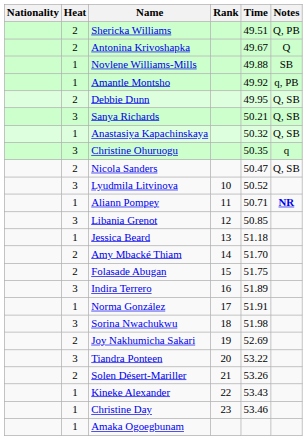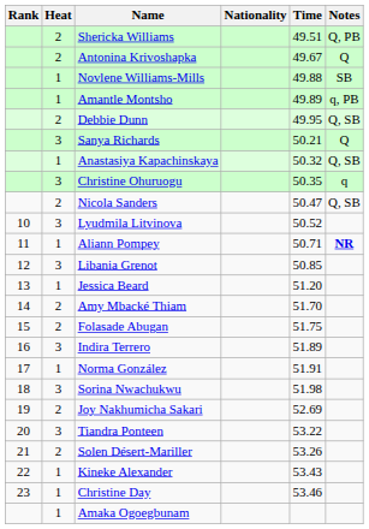 <table class="wikitable sortable" style="text-align:center">
 <tr>
-<th>Nationality</th>
+<th>Rank</th>
 <th>Heat</th>
 <th>Name</th>
-<th>Rank</th>
+<th>Nationality</th>
 <th>Time</th>
 <th>Notes</th>
 </tr>
 <tr bgcolor=ccffcc>
-<td align=left></td>
+<td></td>
 <td>2</td>
 <td align=left><a href='#'>Shericka Williams</a></td>
-<td></td>
+<td align=left></td>
 <td>49.51</td>
 <td>Q, PB</td>
 </tr>
 <tr bgcolor=ccffcc>
-<td align=left></td>
+<td></td>
 <td>2</td>
 <td align=left><a href='#'>Antonina Krivoshapka</a></td>
-<td></td>
+<td align=left></td>
 <td>49.67</td>
 <td>Q</td>
 </tr>
 <tr bgcolor=ccffcc>
-<td align=left></td>
+<td></td>
 <td>1</td>
 <td align=left><a href='#'>Novlene Williams-Mills</a></td>
-<td></td>
+<td align=left></td>
 <td>49.88</td>
 <td>SB</td>
 </tr>
 <tr bgcolor=ccffcc>
-<td align=left></td>
+<td></td>
 <td>1</td>
 <td align=left><a href='#'>Amantle Montsho</a></td>
-<td></td>
-<td>49.92</td>
+<td align=left></td>
+<td>49.89</td>
 <td>q, PB</td>
 </tr>
 <tr bgcolor=ddffdd>
-<td align=left></td>
+<td></td>
 <td>2</td>
 <td align=left><a href='#'>Debbie Dunn</a></td>
-<td></td>
+<td align=left></td>
 <td>49.95</td>
 <td>Q, SB</td>
 </tr>
 <tr bgcolor=ccffcc>
-<td align=left></td>
+<td></td>
 <td>3</td>
 <td align=left><a href='#'>Sanya Richards</a></td>
-<td></td>
+<td align=left></td>
 <td>50.21</td>
-<td>Q, SB</td>
+<td>Q</td>
 </tr>
 <tr bgcolor=ddffdd>
-<td align=left></td>
+<td></td>
 <td>1</td>
 <td align=left><a href='#'>Anastasiya Kapachinskaya</a></td>
-<td></td>
+<td align=left></td>
 <td>50.32</td>
 <td>Q, SB</td>
 </tr>
 <tr bgcolor=ccffcc>
-<td align=left></td>
+<td></td>
 <td>3</td>
 <td align=left><a href='#'>Christine Ohuruogu</a></td>
-<td></td>
+<td align=left></td>
 <td>50.35</td>
 <td>q</td>
 </tr>
 <tr>
-<td align=left></td>
+<td></td>
 <td>2</td>
 <td align=left><a href='#'>Nicola Sanders</a></td>
-<td></td>
+<td align=left></td>
 <td>50.47</td>
 <td>Q, SB</td>
 </tr>
 <tr>
-<td align=left></td>
+<td>10</td>
 <td>3</td>
 <td align=left><a href='#'>Lyudmila Litvinova</a></td>
-<td>10</td>
+<td align=left></td>
 <td>50.52</td>
 <td></td>
 </tr>
 <tr>
-<td align=left></td>
+<td>11</td>
 <td>1</td>
 <td align=left><a href='#'>Aliann Pompey</a></td>
-<td>11</td>
+<td align=left></td>
 <td>50.71</td>
 <td><strong><a href='#'>NR</a></strong></td>
 </tr>
 <tr>
-<td align=left></td>
+<td>12</td>
 <td>3</td>
 <td align=left><a href='#'>Libania Grenot</a></td>
-<td>12</td>
+<td align=left></td>
 <td>50.85</td>
 <td></td>
 </tr>
 <tr>
-<td align=left></td>
+<td>13</td>
 <td>1</td>
 <td align=left><a href='#'>Jessica Beard</a></td>
-<td>13</td>
-<td>51.18</td>
+<td align=left></td>
+<td>51.20</td>
 <td></td>
 </tr>
 <tr>
-<td align=left></td>
+<td>14</td>
 <td>2</td>
 <td align=left><a href='#'>Amy Mbacké Thiam</a></td>
-<td>14</td>
+<td align=left></td>
 <td>51.70</td>
 <td></td>
 </tr>
 <tr>
-<td align=left></td>
+<td>15</td>
 <td>2</td>
 <td align=left><a href='#'>Folasade Abugan</a></td>
-<td>15</td>
+<td align=left></td>
 <td>51.75</td>
 <td></td>
 </tr>
 <tr>
-<td align=left></td>
+<td>16</td>
 <td>3</td>
 <td align=left><a href='#'>Indira Terrero</a></td>
-<td>16</td>
+<td align=left></td>
 <td>51.89</td>
 <td></td>
 </tr>
 <tr>
-<td align=left></td>
+<td>17</td>
 <td>1</td>
 <td align=left><a href='#'>Norma González</a></td>
-<td>17</td>
+<td align=left></td>
 <td>51.91</td>
 <td></td>
 </tr>
 <tr>
-<td align=left></td>
+<td>18</td>
 <td>3</td>
 <td align=left><a href='#'>Sorina Nwachukwu</a></td>
-<td>18</td>
+<td align=left></td>
 <td>51.98</td>
 <td></td>
 </tr>
 <tr>
-<td align=left></td>
+<td>19</td>
 <td>2</td>
 <td align=left><a href='#'>Joy Nakhumicha Sakari</a></td>
-<td>19</td>
+<td align=left></td>
 <td>52.69</td>
 <td></td>
 </tr>
 <tr>
-<td align=left></td>
+<td>20</td>
 <td>3</td>
 <td align=left><a href='#'>Tiandra Ponteen</a></td>
-<td>20</td>
+<td align=left></td>
 <td>53.22</td>
 <td></td>
 </tr>
 <tr>
-<td align=left></td>
+<td>21</td>
 <td>2</td>
 <td align=left><a href='#'>Solen Désert-Mariller</a></td>
-<td>21</td>
+<td align=left></td>
 <td>53.26</td>
 <td></td>
 </tr>
 <tr>
-<td align=left></td>
+<td>22</td>
 <td>1</td>
 <td align=left><a href='#'>Kineke Alexander</a></td>
-<td>22</td>
+<td align=left></td>
 <td>53.43</td>
 <td></td>
 </tr>
 <tr>
-<td align=left></td>
+<td>23</td>
 <td>1</td>
 <td align=left><a href='#'>Christine Day</a></td>
-<td>23</td>
+<td align=left></td>
 <td>53.46</td>
 <td></td>
 </tr>
 <tr>
-<td align=left></td>
+<td></td>
 <td>1</td>
 <td align=left><a href='#'>Amaka Ogoegbunam</a></td>
-<td></td>
+<td align=left></td>
 <td></td>
 <td></td>
 </tr>
 </table>
